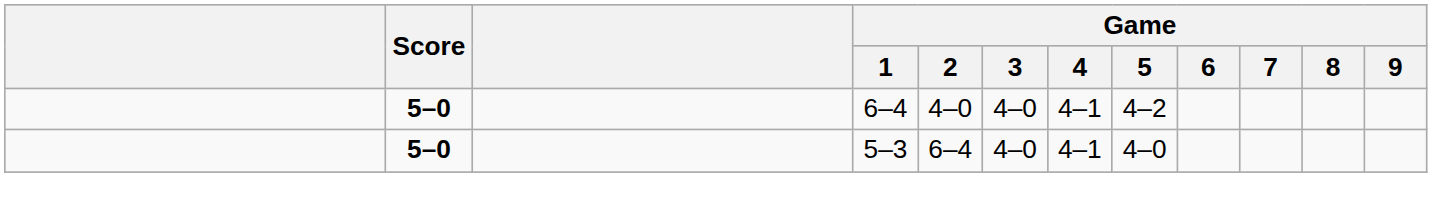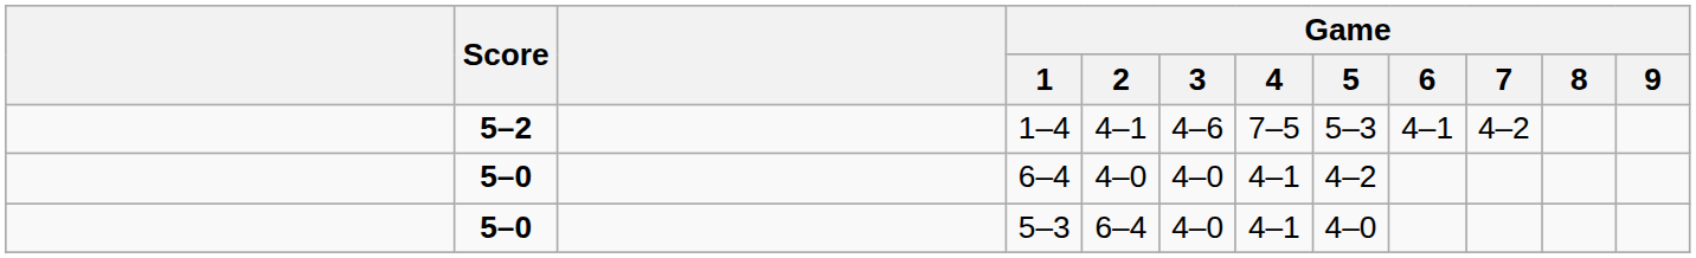 <table class="wikitable" style="text-align: center;">
 <tr>
 <th rowspan=2 align="right" width="270"></th>
 <th rowspan=2 width="45">Score</th>
 <th rowspan=2 align="left" width="270"></th>
 <th colspan=9>Game</th>
 </tr>
 <tr>
 <th width="35">1</th>
 <th width="35">2</th>
 <th width="35">3</th>
 <th width="35">4</th>
 <th width="35">5</th>
 <th width="35">6</th>
 <th width="35">7</th>
 <th width="35">8</th>
 <th width="35">9</th>
+</tr>
+<tr>
+<td align=left><strong><br></strong></td>
+<td align=center><strong>5–2</strong></td>
+<td align=left><br></td>
+<td>1–4</td>
+<td>4–1</td>
+<td>4–6</td>
+<td>7–5</td>
+<td>5–3</td>
+<td>4–1</td>
+<td>4–2</td>
+<td></td>
+<td></td>
 </tr>
 <tr>
 <td align=left><strong><br></strong></td>
 <td align=center><strong>5–0</strong></td>
 <td align=left><br></td>
 <td>6–4</td>
 <td>4–0</td>
 <td>4–0</td>
 <td>4–1</td>
 <td>4–2</td>
 <td></td>
 <td></td>
 <td></td>
 <td></td>
 </tr>
 <tr>
 <td align=left><strong><br></strong></td>
 <td align=center><strong>5–0</strong></td>
 <td align=left><br></td>
 <td>5–3</td>
 <td>6–4</td>
 <td>4–0</td>
 <td>4–1</td>
 <td>4–0</td>
 <td></td>
 <td></td>
 <td></td>
 <td></td>
 </tr>
 </table>
